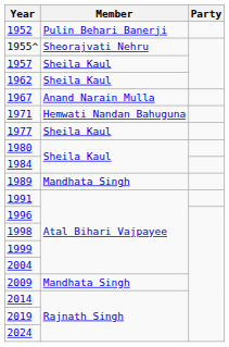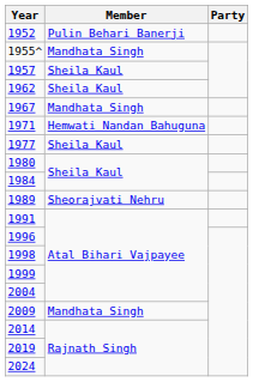 <table class="wikitable">
 <tr>
 <th><strong>Year</strong></th>
 <th><strong>Member</strong></th>
 <th colspan="2"><strong>Party</strong></th>
 </tr>
 <tr>
 <td><a href='#'>1952</a></td>
 <td><a href='#'>Pulin Behari Banerji</a></td>
 <td></td>
 </tr>
 <tr>
 <td>1955^</td>
-<td><a href='#'>Sheorajvati Nehru</a></td>
+<td><a href='#'>Mandhata Singh</a></td>
 </tr>
 <tr>
 <td><a href='#'>1957</a></td>
 <td><a href='#'>Sheila Kaul</a></td>
 </tr>
 <tr>
 <td><a href='#'>1962</a></td>
 <td><a href='#'>Sheila Kaul</a></td>
 </tr>
 <tr>
 <td><a href='#'>1967</a></td>
-<td><a href='#'>Anand Narain Mulla</a></td>
+<td><a href='#'>Mandhata Singh</a></td>
 <td></td>
 </tr>
 <tr>
 <td><a href='#'>1971</a></td>
 <td><a href='#'>Hemwati Nandan Bahuguna</a></td>
 <td></td>
 </tr>
 <tr>
 <td><a href='#'>1977</a></td>
 <td><a href='#'>Sheila Kaul</a></td>
 <td></td>
 </tr>
 <tr>
 <td><a href='#'>1980</a></td>
 <td rowspan="2"><a href='#'>Sheila Kaul</a></td>
 <td></td>
 </tr>
 <tr>
 <td><a href='#'>1984</a></td>
 </tr>
 <tr>
 <td><a href='#'>1989</a></td>
-<td><a href='#'>Mandhata Singh</a></td>
+<td><a href='#'>Sheorajvati Nehru</a></td>
 <td></td>
 </tr>
 <tr>
 <td><a href='#'>1991</a></td>
 <td rowspan="5"><a href='#'>Atal Bihari Vajpayee</a></td>
 <td></td>
 </tr>
 <tr>
 <td><a href='#'>1996</a></td>
 </tr>
 <tr>
 <td><a href='#'>1998</a></td>
 </tr>
 <tr>
 <td><a href='#'>1999</a></td>
 </tr>
 <tr>
 <td><a href='#'>2004</a></td>
 </tr>
 <tr>
 <td><a href='#'>2009</a></td>
 <td><a href='#'>Mandhata Singh</a></td>
 </tr>
 <tr>
 <td><a href='#'>2014</a></td>
 <td rowspan="3"><a href='#'>Rajnath Singh</a></td>
 </tr>
 <tr>
 <td><a href='#'>2019</a></td>
 </tr>
 <tr>
 <td><a href='#'>2024</a></td>
 </tr>
 </table>
